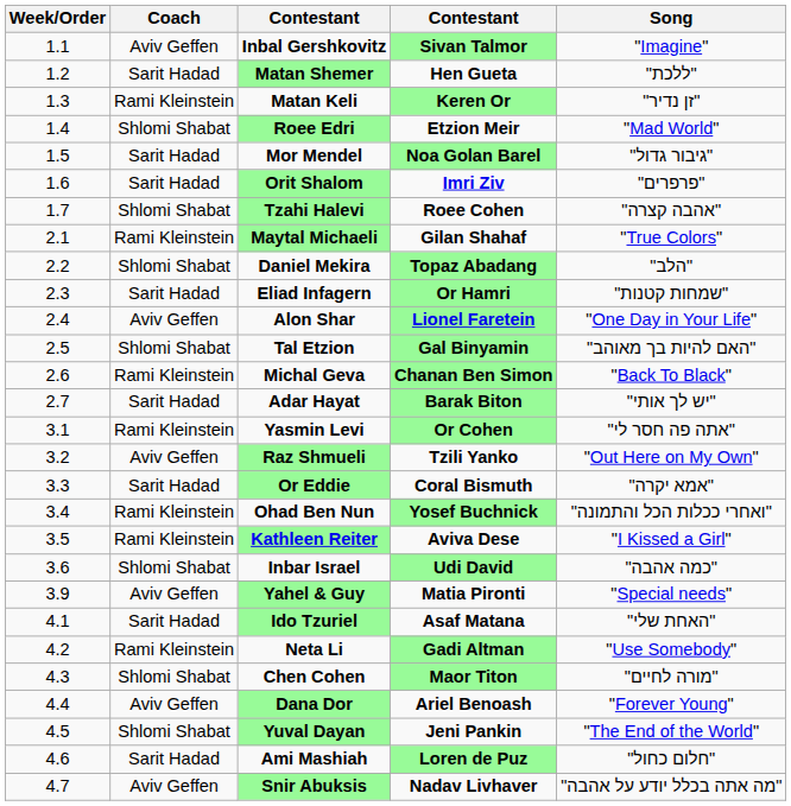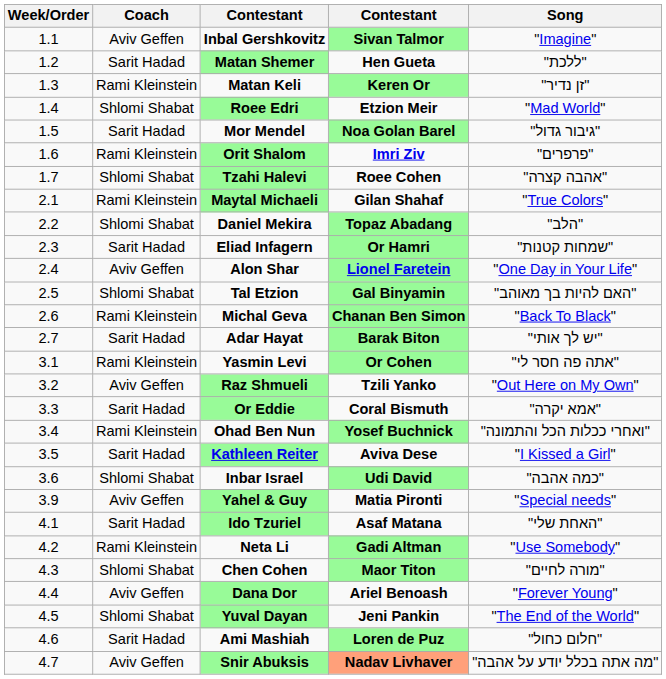 <table class="wikitable sortable" style="text-align: center; width: auto;">
 <tr>
 <th>Week/Order</th>
 <th>Coach</th>
 <th>Contestant</th>
 <th>Contestant</th>
 <th>Song</th>
 </tr>
 <tr>
 <td>1.1</td>
 <td>Aviv Geffen</td>
 <td><strong>Inbal Gershkovitz</strong></td>
 <td style="background:palegreen"><strong>Sivan Talmor</strong></td>
 <td>"<a href='#'>Imagine</a>"</td>
 </tr>
 <tr>
 <td>1.2</td>
 <td>Sarit Hadad</td>
 <td style="background:palegreen"><strong>Matan Shemer</strong></td>
 <td><strong>Hen Gueta</strong></td>
 <td>"ללכת"</td>
 </tr>
 <tr>
 <td>1.3</td>
 <td>Rami Kleinstein</td>
 <td><strong>Matan Keli</strong></td>
 <td style="background:palegreen"><strong>Keren Or</strong></td>
 <td>"זן נדיר"</td>
 </tr>
 <tr>
 <td>1.4</td>
 <td>Shlomi Shabat</td>
 <td style="background:palegreen"><strong>Roee Edri</strong></td>
 <td><strong>Etzion Meir</strong></td>
 <td>"<a href='#'>Mad World</a>"</td>
 </tr>
 <tr>
 <td>1.5</td>
 <td>Sarit Hadad</td>
 <td><strong>Mor Mendel</strong></td>
 <td style="background:palegreen"><strong>Noa Golan Barel</strong></td>
 <td>"גיבור גדול"</td>
 </tr>
 <tr>
 <td>1.6</td>
-<td>Sarit Hadad</td>
+<td>Rami Kleinstein</td>
 <td style="background:palegreen"><strong>Orit Shalom</strong></td>
 <td><strong><a href='#'>Imri Ziv</a></strong></td>
 <td>"פרפרים"</td>
 </tr>
 <tr>
 <td>1.7</td>
 <td>Shlomi Shabat</td>
 <td style="background:palegreen"><strong>Tzahi Halevi</strong></td>
 <td><strong>Roee Cohen</strong></td>
 <td>"אהבה קצרה"</td>
 </tr>
 <tr>
 <td>2.1</td>
 <td>Rami Kleinstein</td>
 <td style="background:palegreen"><strong>Maytal Michaeli</strong></td>
 <td><strong>Gilan Shahaf</strong></td>
 <td>"<a href='#'>True Colors</a>"</td>
 </tr>
 <tr>
 <td>2.2</td>
 <td>Shlomi Shabat</td>
 <td><strong>Daniel Mekira</strong></td>
 <td style="background:palegreen"><strong>Topaz Abadang</strong></td>
 <td>"הלב"</td>
 </tr>
 <tr>
 <td>2.3</td>
 <td>Sarit Hadad</td>
 <td><strong>Eliad Infagern</strong></td>
 <td style="background:palegreen"><strong>Or Hamri</strong></td>
 <td>"שמחות קטנות"</td>
 </tr>
 <tr>
 <td>2.4</td>
 <td>Aviv Geffen</td>
 <td><strong>Alon Shar</strong></td>
 <td style="background:palegreen"><strong><a href='#'>Lionel Faretein</a></strong></td>
 <td>"<a href='#'>One Day in Your Life</a>"</td>
 </tr>
 <tr>
 <td>2.5</td>
 <td>Shlomi Shabat</td>
 <td><strong>Tal Etzion</strong></td>
 <td style="background:palegreen"><strong>Gal Binyamin</strong></td>
 <td>"האם להיות בך מאוהב"</td>
 </tr>
 <tr>
 <td>2.6</td>
 <td>Rami Kleinstein</td>
 <td><strong>Michal Geva</strong></td>
 <td style="background:palegreen"><strong>Chanan Ben Simon</strong></td>
 <td>"<a href='#'>Back To Black</a>"</td>
 </tr>
 <tr>
 <td>2.7</td>
 <td>Sarit Hadad</td>
 <td><strong>Adar Hayat</strong></td>
 <td style="background:palegreen"><strong>Barak Biton</strong></td>
 <td>"יש לך אותי"</td>
 </tr>
 <tr>
 <td>3.1</td>
 <td>Rami Kleinstein</td>
 <td><strong>Yasmin Levi</strong></td>
 <td style="background:palegreen"><strong>Or Cohen</strong></td>
 <td>"אתה פה חסר לי"</td>
 </tr>
 <tr>
 <td>3.2</td>
 <td>Aviv Geffen</td>
 <td style="background:palegreen"><strong>Raz Shmueli</strong></td>
 <td><strong>Tzili Yanko</strong></td>
 <td>"<a href='#'>Out Here on My Own</a>"</td>
 </tr>
 <tr>
 <td>3.3</td>
 <td>Sarit Hadad</td>
 <td style="background:palegreen"><strong>Or Eddie</strong></td>
 <td><strong>Coral Bismuth</strong></td>
 <td>"אמא יקרה"</td>
 </tr>
 <tr>
 <td>3.4</td>
 <td>Rami Kleinstein</td>
 <td><strong>Ohad Ben Nun</strong></td>
 <td style="background:palegreen"><strong>Yosef Buchnick</strong></td>
 <td>"ואחרי ככלות הכל והתמונה"</td>
 </tr>
 <tr>
 <td>3.5</td>
-<td>Rami Kleinstein</td>
+<td>Sarit Hadad</td>
 <td style="background:palegreen"><strong><a href='#'>Kathleen Reiter</a></strong></td>
 <td><strong>Aviva Dese</strong></td>
 <td>"<a href='#'>I Kissed a Girl</a>"</td>
 </tr>
 <tr>
 <td>3.6</td>
 <td>Shlomi Shabat</td>
 <td><strong>Inbar Israel</strong></td>
 <td style="background:palegreen"><strong>Udi David</strong></td>
 <td>"כמה אהבה"</td>
 </tr>
 <tr>
 <td>3.9</td>
 <td>Aviv Geffen</td>
 <td style="background:palegreen"><strong>Yahel & Guy</strong></td>
 <td><strong>Matia Pironti</strong></td>
 <td>"<a href='#'>Special needs</a>"</td>
 </tr>
 <tr>
 <td>4.1</td>
 <td>Sarit Hadad</td>
 <td style="background:palegreen"><strong>Ido Tzuriel</strong></td>
 <td><strong>Asaf Matana</strong></td>
 <td>"האחת שלי"</td>
 </tr>
 <tr>
 <td>4.2</td>
 <td>Rami Kleinstein</td>
 <td><strong>Neta Li</strong></td>
 <td style="background:palegreen"><strong>Gadi Altman</strong></td>
 <td>"<a href='#'>Use Somebody</a>"</td>
 </tr>
 <tr>
 <td>4.3</td>
 <td>Shlomi Shabat</td>
 <td><strong>Chen Cohen</strong></td>
 <td style="background:palegreen"><strong>Maor Titon</strong></td>
 <td>"מורה לחיים"</td>
 </tr>
 <tr>
 <td>4.4</td>
 <td>Aviv Geffen</td>
 <td style="background:palegreen"><strong>Dana Dor</strong></td>
 <td><strong>Ariel Benoash</strong></td>
 <td>"<a href='#'>Forever Young</a>"</td>
 </tr>
 <tr>
 <td>4.5</td>
 <td>Shlomi Shabat</td>
 <td style="background:palegreen"><strong>Yuval Dayan</strong></td>
 <td><strong>Jeni Pankin</strong></td>
 <td>"<a href='#'>The End of the World</a>"</td>
 </tr>
 <tr>
 <td>4.6</td>
 <td>Sarit Hadad</td>
 <td><strong>Ami Mashiah</strong></td>
 <td style="background:palegreen"><strong>Loren de Puz</strong></td>
 <td>"חלום כחול"</td>
 </tr>
 <tr>
 <td>4.7</td>
 <td>Aviv Geffen</td>
 <td style="background:palegreen"><strong>Snir Abuksis</strong></td>
-<td><strong>Nadav Livhaver</strong></td>
+<td style="background: lightsalmon;"><strong>Nadav Livhaver</strong></td>
 <td>"מה אתה בכלל יודע על אהבה"</td>
 </tr>
 </table>
